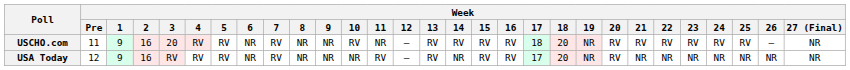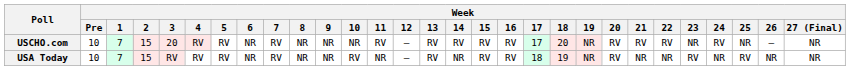 <table class="wikitable" style="white-space:nowrap;">
 <tr>
 <th scope="col" width="100" rowspan="2">Poll</th>
 <th colspan="28">Week</th>
 </tr>
 <tr>
 <th scope="col" width="30">Pre</th>
 <th scope="col" width="30">1</th>
 <th scope="col" width="30">2</th>
 <th scope="col" width="30">3</th>
 <th scope="col" width="30">4</th>
 <th scope="col" width="30">5</th>
 <th scope="col" width="30">6</th>
 <th scope="col" width="30">7</th>
 <th scope="col" width="30">8</th>
 <th scope="col" width="30">9</th>
 <th scope="col" width="30">10</th>
 <th scope="col" width="30">11</th>
 <th scope="col" width="30">12</th>
 <th scope="col" width="30">13</th>
 <th scope="col" width="30">14</th>
 <th scope="col" width="30">15</th>
 <th scope="col" width="30">16</th>
 <th scope="col" width="30">17</th>
 <th scope="col" width="30">18</th>
 <th scope="col" width="30">19</th>
 <th scope="col" width="30">20</th>
 <th scope="col" width="30">21</th>
 <th scope="col" width="30">22</th>
 <th scope="col" width="30">23</th>
 <th scope="col" width="30">24</th>
 <th scope="col" width="30">25</th>
 <th scope="col" width="30">26</th>
 <th scope="col" width="30">27 (Final)</th>
 </tr>
 <tr style="text-align:center;">
 <th>USCHO.com</th>
-<td bgcolor=FFFFFF>11</td>
-<td bgcolor=D8FFEB>9</td>
-<td bgcolor=FFE6E6>16</td>
+<td bgcolor=FFFFFF>10</td>
+<td bgcolor=D8FFEB>7</td>
+<td bgcolor=FFE6E6>15</td>
 <td bgcolor=FFE6E6>20</td>
 <td bgcolor=FFE6E6>RV</td>
+<td bgcolor=FFFFFF>RV</td>
+<td bgcolor=FFFFFF>NR</td>
+<td bgcolor=FFFFFF>RV</td>
+<td bgcolor=FFFFFF>NR</td>
+<td bgcolor=FFFFFF>NR</td>
+<td bgcolor=FFFFFF>NR</td>
+<td bgcolor=FFFFFF>RV</td>
+<td bgcolor=FFFFFF>–</td>
+<td bgcolor=FFFFFF>RV</td>
+<td bgcolor=FFFFFF>RV</td>
+<td bgcolor=FFFFFF>RV</td>
+<td bgcolor=FFFFFF>RV</td>
+<td bgcolor=D8FFEB>17</td>
+<td bgcolor=FFE6E6>20</td>
+<td bgcolor=FFE6E6>NR</td>
+<td bgcolor=FFFFFF>RV</td>
+<td bgcolor=FFFFFF>RV</td>
+<td bgcolor=FFFFFF>RV</td>
+<td bgcolor=FFFFFF>NR</td>
+<td bgcolor=FFFFFF>RV</td>
+<td bgcolor=FFFFFF>NR</td>
+<td bgcolor=FFFFFF>–</td>
+<td bgcolor=FFFFFF>NR</td>
+</tr>
+<tr style="text-align:center;">
+<th>USA Today</th>
+<td bgcolor=FFFFFF>10</td>
+<td bgcolor=D8FFEB>7</td>
+<td bgcolor=FFE6E6>15</td>
+<td bgcolor=FFE6E6>RV</td>
+<td bgcolor=FFFFFF>RV</td>
 <td bgcolor=FFFFFF>RV</td>
 <td bgcolor=FFFFFF>NR</td>
 <td bgcolor=FFFFFF>RV</td>
 <td bgcolor=FFFFFF>NR</td>
 <td bgcolor=FFFFFF>NR</td>
 <td bgcolor=FFFFFF>RV</td>
 <td bgcolor=FFFFFF>NR</td>
 <td bgcolor=FFFFFF>–</td>
 <td bgcolor=FFFFFF>RV</td>
-<td bgcolor=FFFFFF>RV</td>
+<td bgcolor=FFFFFF>NR</td>
 <td bgcolor=FFFFFF>RV</td>
 <td bgcolor=FFFFFF>RV</td>
 <td bgcolor=D8FFEB>18</td>
-<td bgcolor=FFE6E6>20</td>
+<td bgcolor=FFE6E6>19</td>
 <td bgcolor=FFE6E6>NR</td>
 <td bgcolor=FFFFFF>RV</td>
-<td bgcolor=FFFFFF>RV</td>
-<td bgcolor=FFFFFF>RV</td>
-<td bgcolor=FFFFFF>RV</td>
-<td bgcolor=FFFFFF>RV</td>
-<td bgcolor=FFFFFF>RV</td>
-<td bgcolor=FFFFFF>–</td>
 <td bgcolor=FFFFFF>NR</td>
-</tr>
-<tr style="text-align:center;">
-<th>USA Today</th>
-<td bgcolor=FFFFFF>12</td>
-<td bgcolor=D8FFEB>9</td>
-<td bgcolor=FFE6E6>16</td>
-<td bgcolor=FFE6E6>RV</td>
-<td bgcolor=FFFFFF>RV</td>
+<td bgcolor=FFFFFF>NR</td>
 <td bgcolor=FFFFFF>RV</td>
 <td bgcolor=FFFFFF>NR</td>
 <td bgcolor=FFFFFF>RV</td>
 <td bgcolor=FFFFFF>NR</td>
 <td bgcolor=FFFFFF>NR</td>
-<td bgcolor=FFFFFF>NR</td>
-<td bgcolor=FFFFFF>RV</td>
-<td bgcolor=FFFFFF>–</td>
-<td bgcolor=FFFFFF>RV</td>
-<td bgcolor=FFFFFF>NR</td>
-<td bgcolor=FFFFFF>RV</td>
-<td bgcolor=FFFFFF>RV</td>
-<td bgcolor=D8FFEB>17</td>
-<td bgcolor=FFE6E6>20</td>
-<td bgcolor=FFE6E6>NR</td>
-<td bgcolor=FFFFFF>RV</td>
-<td bgcolor=FFFFFF>NR</td>
-<td bgcolor=FFFFFF>NR</td>
-<td bgcolor=FFFFFF>NR</td>
-<td bgcolor=FFFFFF>NR</td>
-<td bgcolor=FFFFFF>NR</td>
-<td bgcolor=FFFFFF>NR</td>
-<td bgcolor=FFFFFF>NR</td>
 </tr>
 </table>
